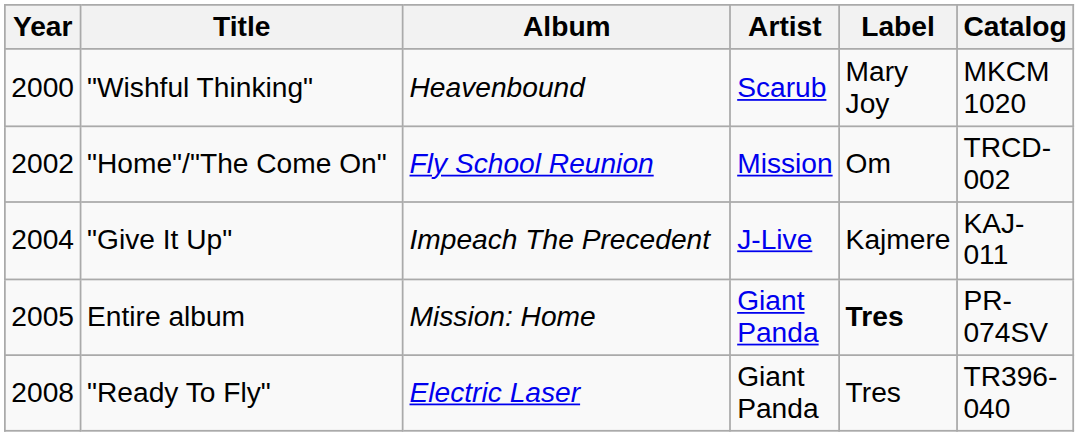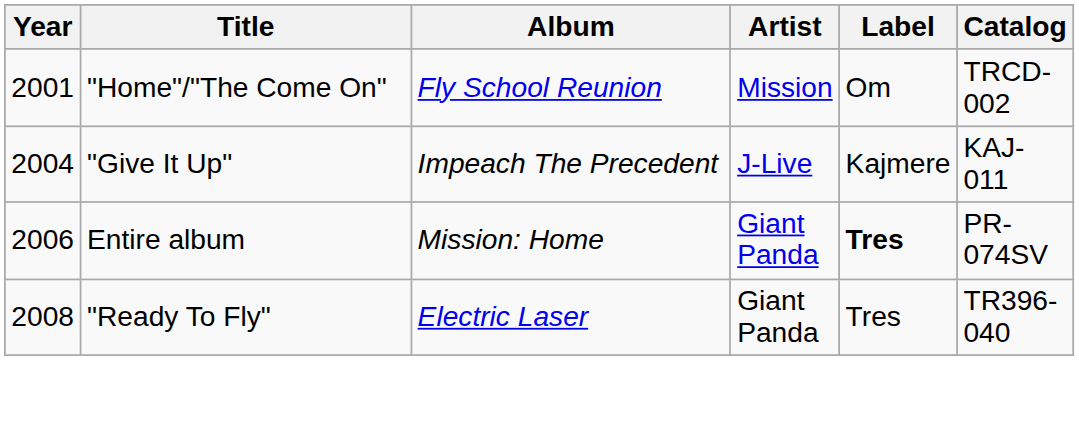 <table class="wikitable">
 <tr>
 <th>Year</th>
 <th width="225">Title</th>
 <th width="225">Album</th>
 <th>Artist</th>
 <th>Label</th>
 <th>Catalog</th>
 </tr>
 <tr>
-<td>2000</td>
-<td>"Wishful Thinking"</td>
-<td><em>Heavenbound</em></td>
-<td><a href='#'>Scarub</a></td>
-<td>Mary Joy</td>
-<td>MKCM 1020</td>
-</tr>
-<tr>
-<td>2002</td>
+<td>2001</td>
 <td>"Home"/"The Come On"</td>
 <td><em><a href='#'>Fly School Reunion</a></em></td>
 <td><a href='#'>Mission</a></td>
 <td>Om</td>
 <td>TRCD-002</td>
 </tr>
 <tr>
 <td>2004</td>
 <td>"Give It Up"</td>
 <td><em>Impeach The Precedent</em></td>
 <td><a href='#'>J-Live</a></td>
 <td>Kajmere</td>
 <td>KAJ-011</td>
 </tr>
 <tr>
-<td>2005</td>
+<td>2006</td>
 <td>Entire album</td>
 <td><em>Mission: Home</em></td>
 <td><a href='#'>Giant Panda</a></td>
 <td><strong>Tres</strong></td>
 <td>PR-074SV</td>
 </tr>
 <tr>
 <td>2008</td>
 <td>"Ready To Fly"</td>
 <td><em><a href='#'>Electric Laser</a></em></td>
 <td>Giant Panda</td>
 <td>Tres</td>
 <td>TR396-040</td>
 </tr>
 </table>
